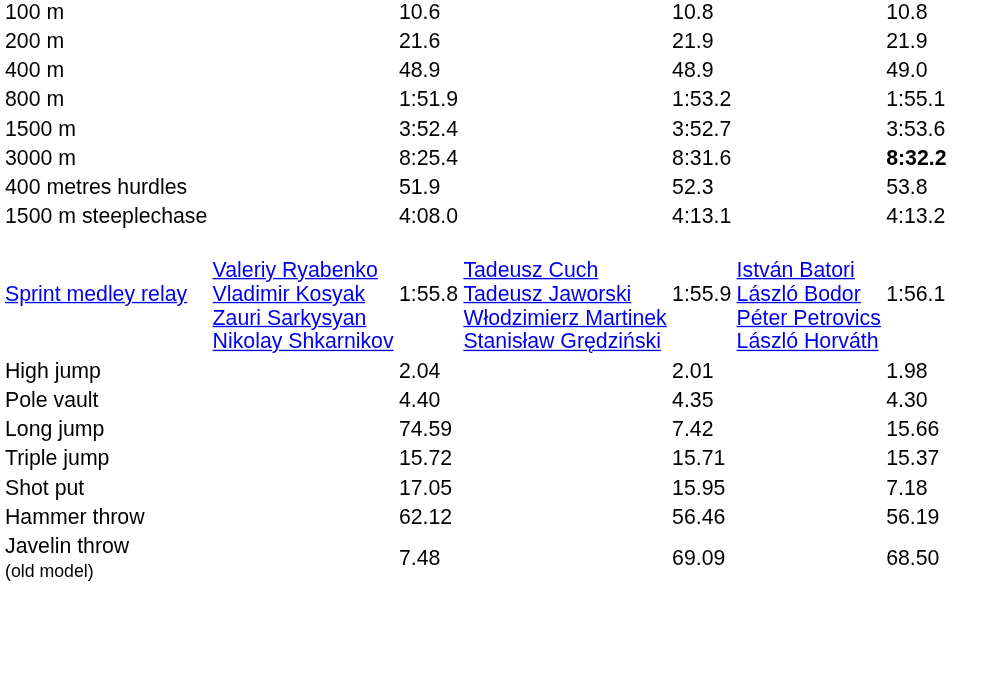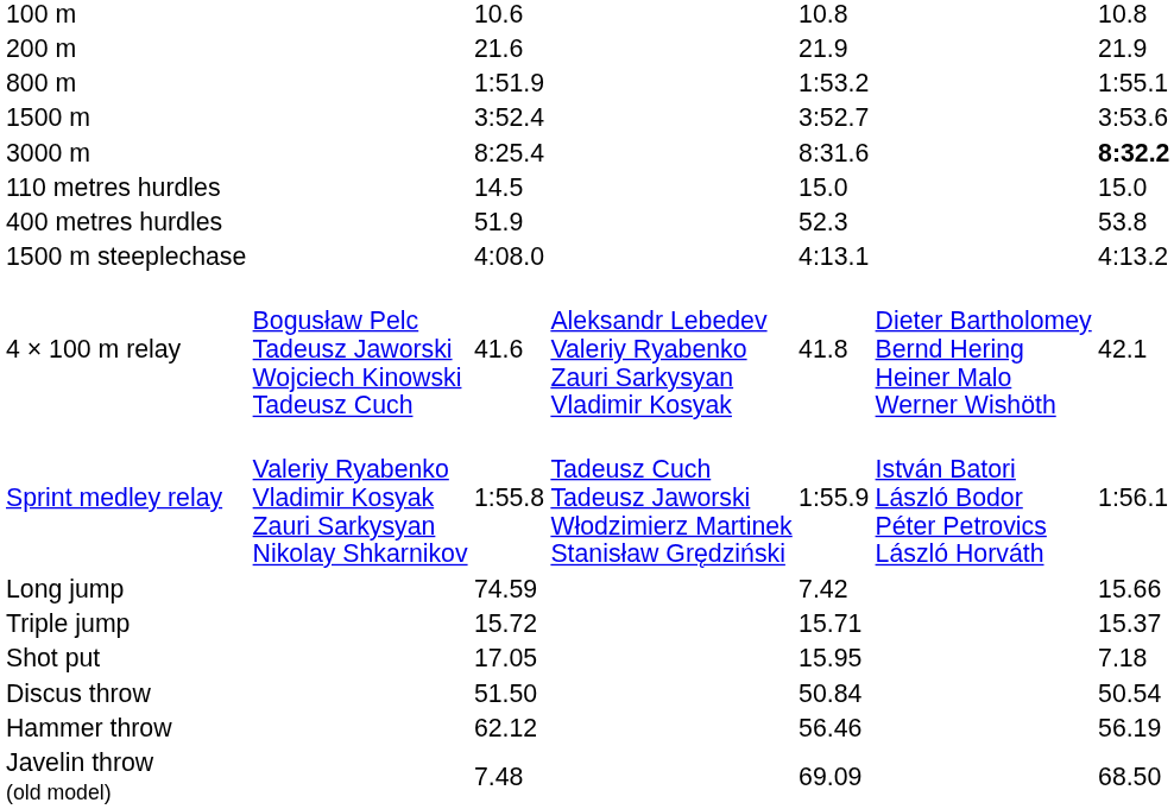 <table>
 <tr>
 <td>100 m</td>
 <td></td>
 <td>10.6</td>
 <td></td>
 <td>10.8</td>
 <td></td>
 <td>10.8</td>
 </tr>
 <tr>
 <td>200 m</td>
 <td></td>
 <td>21.6</td>
 <td></td>
 <td>21.9</td>
 <td></td>
 <td>21.9</td>
-</tr>
-<tr>
-<td>400 m</td>
-<td></td>
-<td>48.9</td>
-<td></td>
-<td>48.9</td>
-<td></td>
-<td>49.0</td>
 </tr>
 <tr>
 <td>800 m</td>
 <td></td>
 <td>1:51.9</td>
 <td></td>
 <td>1:53.2</td>
 <td></td>
 <td>1:55.1</td>
 </tr>
 <tr>
 <td>1500 m</td>
 <td></td>
 <td>3:52.4</td>
 <td></td>
 <td>3:52.7</td>
 <td></td>
 <td>3:53.6</td>
 </tr>
 <tr>
 <td>3000 m</td>
 <td></td>
 <td>8:25.4</td>
 <td></td>
 <td>8:31.6</td>
 <td></td>
 <td><strong>8:32.2</strong></td>
 </tr>
 <tr>
+<td>110 metres hurdles</td>
+<td></td>
+<td>14.5</td>
+<td></td>
+<td>15.0</td>
+<td></td>
+<td>15.0</td>
+</tr>
+<tr>
 <td>400 metres hurdles</td>
 <td></td>
 <td>51.9</td>
 <td></td>
 <td>52.3</td>
 <td></td>
 <td>53.8</td>
 </tr>
 <tr>
 <td>1500 m steeplechase</td>
 <td></td>
 <td>4:08.0</td>
 <td></td>
 <td>4:13.1</td>
 <td></td>
 <td>4:13.2</td>
 </tr>
 <tr>
+<td>4 × 100 m relay</td>
+<td><br><a href='#'>Bogusław Pelc</a><br><a href='#'>Tadeusz Jaworski</a><br><a href='#'>Wojciech Kinowski</a><br><a href='#'>Tadeusz Cuch</a></td>
+<td>41.6</td>
+<td><br><a href='#'>Aleksandr Lebedev</a><br><a href='#'>Valeriy Ryabenko</a><br><a href='#'>Zauri Sarkysyan</a><br><a href='#'>Vladimir Kosyak</a></td>
+<td>41.8</td>
+<td><br><a href='#'>Dieter Bartholomey</a><br><a href='#'>Bernd Hering</a><br><a href='#'>Heiner Malo</a><br><a href='#'>Werner Wishöth</a></td>
+<td>42.1</td>
+</tr>
+<tr>
 <td><a href='#'>Sprint medley relay</a></td>
 <td><br><a href='#'>Valeriy Ryabenko</a><br><a href='#'>Vladimir Kosyak</a><br><a href='#'>Zauri Sarkysyan</a><br><a href='#'>Nikolay Shkarnikov</a></td>
 <td>1:55.8</td>
 <td><br><a href='#'>Tadeusz Cuch</a><br><a href='#'>Tadeusz Jaworski</a><br><a href='#'>Włodzimierz Martinek</a><br><a href='#'>Stanisław Grędziński</a></td>
 <td>1:55.9</td>
 <td><br><a href='#'>István Batori</a><br><a href='#'>László Bodor</a><br><a href='#'>Péter Petrovics</a><br><a href='#'>László Horváth</a></td>
 <td>1:56.1</td>
-</tr>
-<tr>
-<td>High jump</td>
-<td></td>
-<td>2.04</td>
-<td></td>
-<td>2.01</td>
-<td></td>
-<td>1.98</td>
-</tr>
-<tr>
-<td>Pole vault</td>
-<td></td>
-<td>4.40</td>
-<td></td>
-<td>4.35</td>
-<td></td>
-<td>4.30</td>
 </tr>
 <tr>
 <td>Long jump</td>
 <td></td>
 <td>74.59</td>
 <td></td>
 <td>7.42</td>
 <td></td>
 <td>15.66</td>
 </tr>
 <tr>
 <td>Triple jump</td>
 <td></td>
 <td>15.72</td>
 <td></td>
 <td>15.71</td>
 <td></td>
 <td>15.37</td>
 </tr>
 <tr>
 <td>Shot put</td>
 <td></td>
 <td>17.05</td>
 <td></td>
 <td>15.95</td>
 <td></td>
 <td>7.18</td>
 </tr>
 <tr>
+<td>Discus throw</td>
+<td></td>
+<td>51.50</td>
+<td></td>
+<td>50.84</td>
+<td></td>
+<td>50.54</td>
+</tr>
+<tr>
 <td>Hammer throw</td>
 <td></td>
 <td>62.12</td>
 <td></td>
 <td>56.46</td>
 <td></td>
 <td>56.19</td>
 </tr>
 <tr>
 <td>Javelin throw<br><small>(old model)</small></td>
 <td></td>
 <td>7.48</td>
 <td></td>
 <td>69.09</td>
 <td></td>
 <td>68.50</td>
 </tr>
 </table>
